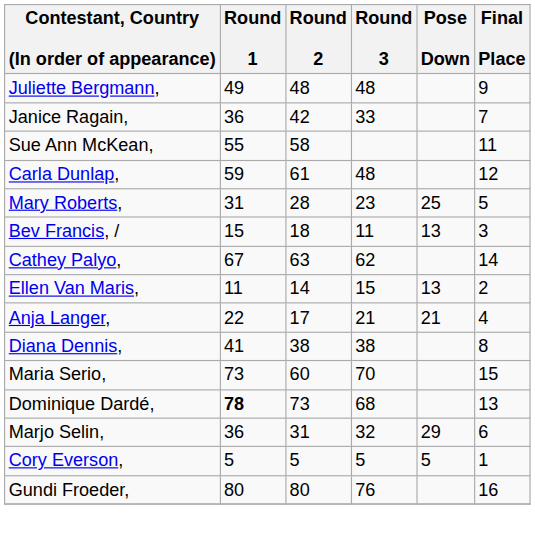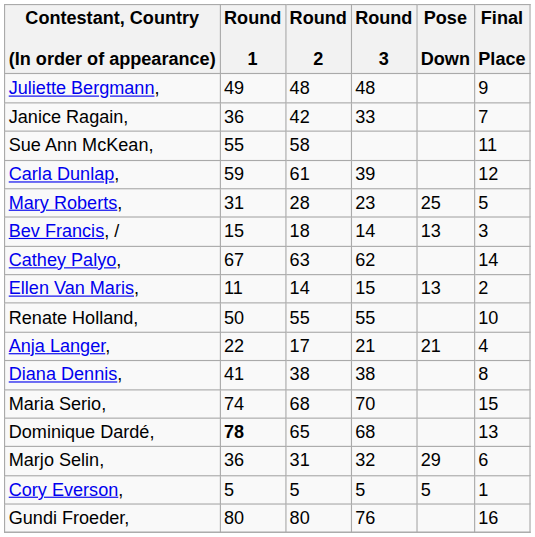 <table class="wikitable">
 <tr>
 <th><strong>Contestant, Country</strong><br><br>(In order of appearance)</th>
 <th><strong>Round</strong><br><br><strong>1</strong></th>
 <th><strong>Round</strong><br><br><strong>2</strong></th>
 <th><strong>Round</strong><br><br><strong>3</strong></th>
 <th><strong>Pose</strong><br><br><strong>Down</strong></th>
 <th><strong>Final</strong><br><br><strong>Place</strong></th>
 </tr>
 <tr>
 <td><a href='#'>Juliette Bergmann</a>, </td>
 <td>49</td>
 <td>48</td>
 <td>48</td>
 <td></td>
 <td>9</td>
 </tr>
 <tr>
 <td>Janice Ragain, </td>
 <td>36</td>
 <td>42</td>
 <td>33</td>
 <td></td>
 <td>7</td>
 </tr>
 <tr>
 <td>Sue Ann McKean, </td>
 <td>55</td>
 <td>58</td>
 <td></td>
 <td></td>
 <td>11</td>
 </tr>
 <tr>
 <td><a href='#'>Carla Dunlap</a>, </td>
 <td>59</td>
 <td>61</td>
-<td>48</td>
+<td>39</td>
 <td></td>
 <td>12</td>
 </tr>
 <tr>
 <td><a href='#'>Mary Roberts</a>, </td>
 <td>31</td>
 <td>28</td>
 <td>23</td>
 <td>25</td>
 <td>5</td>
 </tr>
 <tr>
 <td><a href='#'>Bev Francis</a>, /</td>
 <td>15</td>
 <td>18</td>
-<td>11</td>
+<td>14</td>
 <td>13</td>
 <td>3</td>
 </tr>
 <tr>
 <td><a href='#'>Cathey Palyo</a>, </td>
 <td>67</td>
 <td>63</td>
 <td>62</td>
 <td></td>
 <td>14</td>
 </tr>
 <tr>
 <td><a href='#'>Ellen Van Maris</a>, </td>
 <td>11</td>
 <td>14</td>
 <td>15</td>
 <td>13</td>
 <td>2</td>
 </tr>
 <tr>
+<td>Renate Holland, </td>
+<td>50</td>
+<td>55</td>
+<td>55</td>
+<td></td>
+<td>10</td>
+</tr>
+<tr>
 <td><a href='#'>Anja Langer</a>, </td>
 <td>22</td>
 <td>17</td>
 <td>21</td>
 <td>21</td>
 <td>4</td>
 </tr>
 <tr>
 <td><a href='#'>Diana Dennis</a>, </td>
 <td>41</td>
 <td>38</td>
 <td>38</td>
 <td></td>
 <td>8</td>
 </tr>
 <tr>
 <td>Maria Serio, </td>
-<td>73</td>
-<td>60</td>
+<td>74</td>
+<td>68</td>
 <td>70</td>
 <td></td>
 <td>15</td>
 </tr>
 <tr>
 <td>Dominique Dardé, </td>
 <td><strong>78</strong></td>
-<td>73</td>
+<td>65</td>
 <td>68</td>
 <td></td>
 <td>13</td>
 </tr>
 <tr>
 <td>Marjo Selin, </td>
 <td>36</td>
 <td>31</td>
 <td>32</td>
 <td>29</td>
 <td>6</td>
 </tr>
 <tr>
 <td><a href='#'>Cory Everson</a>, </td>
 <td>5</td>
 <td>5</td>
 <td>5</td>
 <td>5</td>
 <td>1</td>
 </tr>
 <tr>
 <td>Gundi Froeder, </td>
 <td>80</td>
 <td>80</td>
 <td>76</td>
 <td></td>
 <td>16</td>
 </tr>
 <tr>
 </tr>
 </table>
